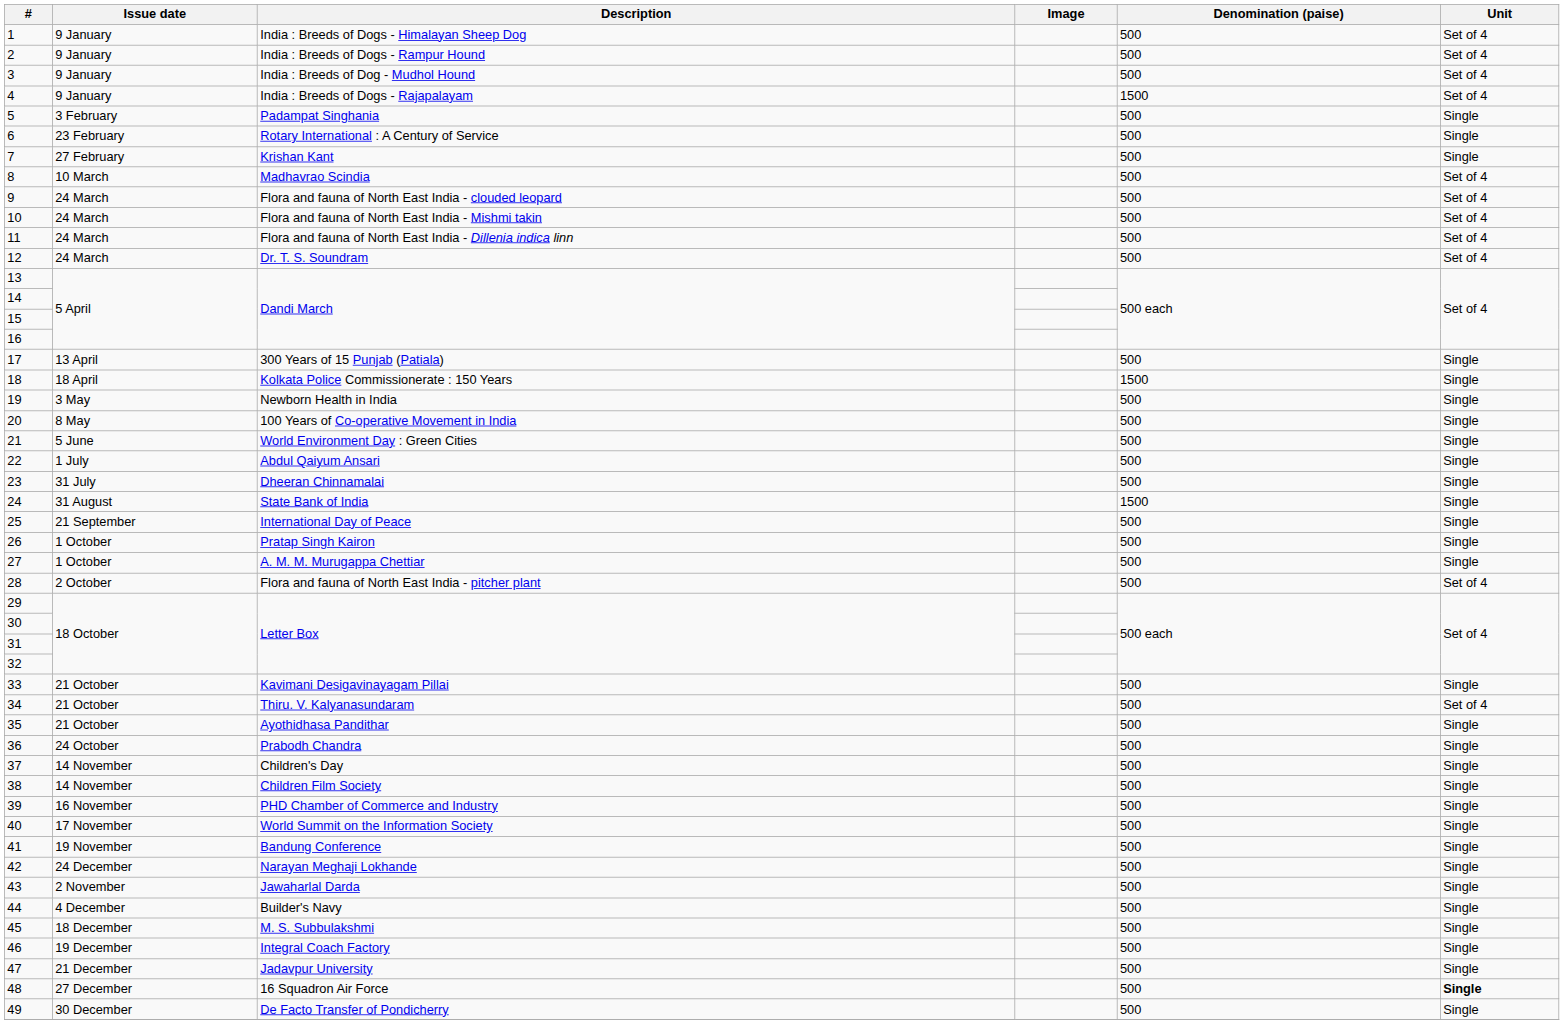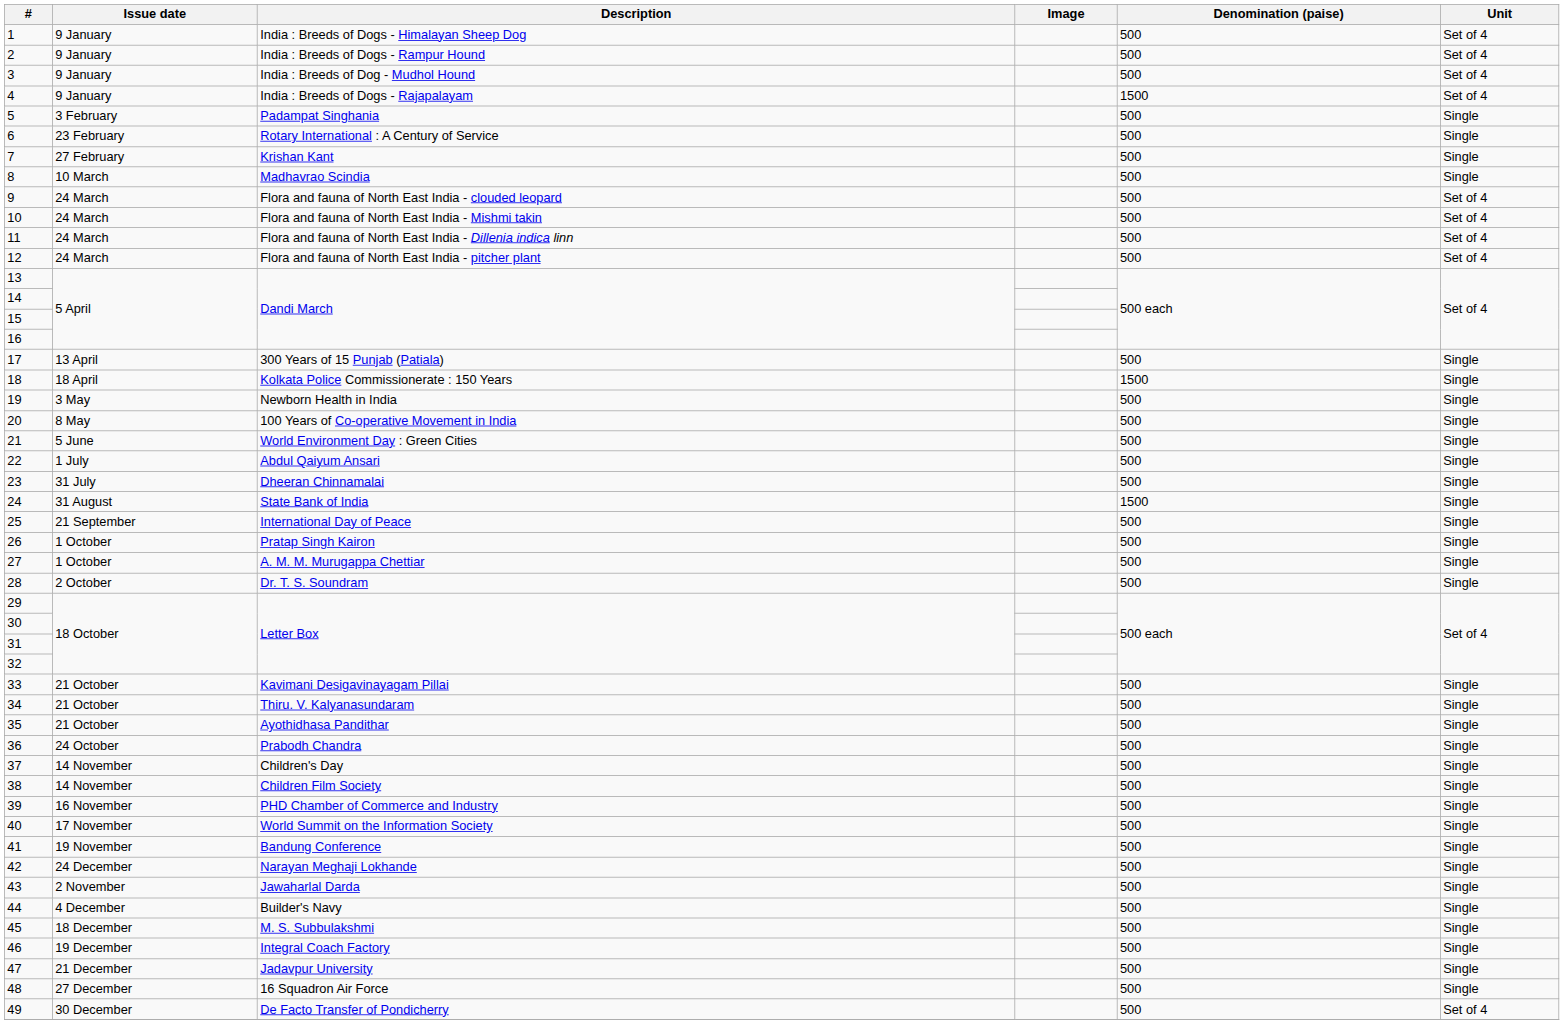 <table class="wikitable" style="text-align:justify" width="98%">
 <tr>
 <th>#</th>
 <th>Issue date</th>
 <th>Description</th>
 <th>Image</th>
 <th>Denomination (paise)</th>
 <th>Unit</th>
 </tr>
 <tr>
 <td>1</td>
 <td>9 January</td>
 <td>India : Breeds of Dogs - <a href='#'>Himalayan Sheep Dog</a></td>
 <td></td>
 <td>500</td>
 <td>Set of 4</td>
 </tr>
 <tr>
 <td>2</td>
 <td>9 January</td>
 <td>India : Breeds of Dogs  - <a href='#'>Rampur Hound</a></td>
 <td></td>
 <td>500</td>
 <td>Set of 4</td>
 </tr>
 <tr>
 <td>3</td>
 <td>9 January</td>
 <td>India : Breeds of Dog - <a href='#'>Mudhol Hound</a></td>
 <td></td>
 <td>500</td>
 <td>Set of 4</td>
 </tr>
 <tr>
 <td>4</td>
 <td>9 January</td>
 <td>India : Breeds of Dogs - <a href='#'>Rajapalayam</a></td>
 <td></td>
 <td>1500</td>
 <td>Set of 4</td>
 </tr>
 <tr>
 <td>5</td>
 <td>3 February</td>
 <td><a href='#'>Padampat Singhania</a></td>
 <td></td>
 <td>500</td>
 <td>Single</td>
 </tr>
 <tr>
 <td>6</td>
 <td>23 February</td>
 <td><a href='#'>Rotary International</a> : A Century of Service</td>
 <td></td>
 <td>500</td>
 <td>Single</td>
 </tr>
 <tr>
 <td>7</td>
 <td>27 February</td>
 <td><a href='#'>Krishan Kant</a></td>
 <td></td>
 <td>500</td>
 <td>Single</td>
 </tr>
 <tr>
 <td>8</td>
 <td>10 March</td>
 <td><a href='#'>Madhavrao Scindia</a></td>
 <td></td>
 <td>500</td>
-<td>Set of 4</td>
+<td>Single</td>
 </tr>
 <tr>
 <td>9</td>
 <td>24 March</td>
 <td>Flora and fauna of North East India - <a href='#'>clouded leopard</a></td>
 <td></td>
 <td>500</td>
 <td>Set of 4</td>
 </tr>
 <tr>
 <td>10</td>
 <td>24 March</td>
 <td>Flora and fauna of North East India - <a href='#'>Mishmi takin</a></td>
 <td></td>
 <td>500</td>
 <td>Set of 4</td>
 </tr>
 <tr>
 <td>11</td>
 <td>24 March</td>
 <td>Flora and fauna of North East India - <em><a href='#'>Dillenia indica</a> linn</em></td>
 <td></td>
 <td>500</td>
 <td>Set of 4</td>
 </tr>
 <tr>
 <td>12</td>
 <td>24 March</td>
-<td><a href='#'>Dr. T. S. Soundram</a></td>
+<td>Flora and fauna of North East India - <a href='#'>pitcher plant</a></td>
 <td></td>
 <td>500</td>
 <td>Set of 4</td>
 </tr>
 <tr>
 <td>13</td>
 <td rowspan="4">5 April</td>
 <td rowspan="4"><a href='#'>Dandi March</a></td>
 <td></td>
 <td rowspan="4">500 each</td>
 <td rowspan="4">Set of 4</td>
 </tr>
 <tr>
 <td>14</td>
 <td></td>
 </tr>
 <tr>
 <td>15</td>
 <td></td>
 </tr>
 <tr>
 <td>16</td>
 <td></td>
 </tr>
 <tr>
 <td>17</td>
 <td>13 April</td>
 <td>300 Years of 15 <a href='#'>Punjab</a> (<a href='#'>Patiala</a>)</td>
 <td></td>
 <td>500</td>
 <td>Single</td>
 </tr>
 <tr>
 <td>18</td>
 <td>18 April</td>
 <td><a href='#'>Kolkata Police</a> Commissionerate : 150 Years</td>
 <td></td>
 <td>1500</td>
 <td>Single</td>
 </tr>
 <tr>
 <td>19</td>
 <td>3 May</td>
 <td>Newborn Health in India</td>
 <td></td>
 <td>500</td>
 <td>Single</td>
 </tr>
 <tr>
 <td>20</td>
 <td>8 May</td>
 <td>100 Years of <a href='#'>Co-operative Movement in India</a></td>
 <td></td>
 <td>500</td>
 <td>Single</td>
 </tr>
 <tr>
 <td>21</td>
 <td>5 June</td>
 <td><a href='#'>World Environment Day</a> : Green Cities</td>
 <td></td>
 <td>500</td>
 <td>Single</td>
 </tr>
 <tr>
 <td>22</td>
 <td>1 July</td>
 <td><a href='#'>Abdul Qaiyum Ansari</a></td>
 <td></td>
 <td>500</td>
 <td>Single</td>
 </tr>
 <tr>
 <td>23</td>
 <td>31 July</td>
 <td><a href='#'>Dheeran Chinnamalai</a></td>
 <td></td>
 <td>500</td>
 <td>Single</td>
 </tr>
 <tr>
 <td>24</td>
 <td>31 August</td>
 <td><a href='#'>State Bank of India</a></td>
 <td></td>
 <td>1500</td>
 <td>Single</td>
 </tr>
 <tr>
 <td>25</td>
 <td>21 September</td>
 <td><a href='#'>International Day of Peace</a></td>
 <td></td>
 <td>500</td>
 <td>Single</td>
 </tr>
 <tr>
 <td>26</td>
 <td>1 October</td>
 <td><a href='#'>Pratap Singh Kairon</a></td>
 <td></td>
 <td>500</td>
 <td>Single</td>
 </tr>
 <tr>
 <td>27</td>
 <td>1 October</td>
 <td><a href='#'>A. M. M. Murugappa Chettiar</a></td>
 <td></td>
 <td>500</td>
 <td>Single</td>
 </tr>
 <tr>
 <td>28</td>
 <td>2 October</td>
-<td>Flora and fauna of North East India - <a href='#'>pitcher plant</a></td>
+<td><a href='#'>Dr. T. S. Soundram</a></td>
 <td></td>
 <td>500</td>
-<td>Set of 4</td>
+<td>Single</td>
 </tr>
 <tr>
 <td>29</td>
 <td rowspan="4">18 October</td>
 <td rowspan="4"><a href='#'>Letter Box</a></td>
 <td></td>
 <td rowspan="4">500 each</td>
 <td rowspan="4">Set of 4</td>
 </tr>
 <tr>
 <td>30</td>
 <td></td>
 </tr>
 <tr>
 <td>31</td>
 <td></td>
 </tr>
 <tr>
 <td>32</td>
 <td></td>
 </tr>
 <tr>
 <td>33</td>
 <td>21 October</td>
 <td><a href='#'>Kavimani Desigavinayagam Pillai</a></td>
 <td></td>
 <td>500</td>
 <td>Single</td>
 </tr>
 <tr>
 <td>34</td>
 <td>21 October</td>
 <td><a href='#'>Thiru. V. Kalyanasundaram</a></td>
 <td></td>
 <td>500</td>
-<td>Set of 4</td>
+<td>Single</td>
 </tr>
 <tr>
 <td>35</td>
 <td>21 October</td>
 <td><a href='#'>Ayothidhasa Pandithar</a></td>
 <td></td>
 <td>500</td>
 <td>Single</td>
 </tr>
 <tr>
 <td>36</td>
 <td>24 October</td>
 <td><a href='#'>Prabodh Chandra</a></td>
 <td></td>
 <td>500</td>
 <td>Single</td>
 </tr>
 <tr>
 <td>37</td>
 <td>14 November</td>
 <td>Children's Day</td>
 <td></td>
 <td>500</td>
 <td>Single</td>
 </tr>
 <tr>
 <td>38</td>
 <td>14 November</td>
 <td><a href='#'>Children Film Society</a></td>
 <td></td>
 <td>500</td>
 <td>Single</td>
 </tr>
 <tr>
 <td>39</td>
 <td>16 November</td>
 <td><a href='#'>PHD Chamber of Commerce and Industry</a></td>
 <td></td>
 <td>500</td>
 <td>Single</td>
 </tr>
 <tr>
 <td>40</td>
 <td>17 November</td>
 <td><a href='#'>World Summit on the Information Society</a></td>
 <td></td>
 <td>500</td>
 <td>Single</td>
 </tr>
 <tr>
 <td>41</td>
 <td>19 November</td>
 <td><a href='#'>Bandung Conference</a></td>
 <td></td>
 <td>500</td>
 <td>Single</td>
 </tr>
 <tr>
 <td>42</td>
 <td>24 December</td>
 <td><a href='#'>Narayan Meghaji Lokhande</a></td>
 <td></td>
 <td>500</td>
 <td>Single</td>
 </tr>
 <tr>
 <td>43</td>
 <td>2 November</td>
 <td><a href='#'>Jawaharlal Darda</a></td>
 <td></td>
 <td>500</td>
 <td>Single</td>
 </tr>
 <tr>
 <td>44</td>
 <td>4 December</td>
 <td>Builder's Navy</td>
 <td></td>
 <td>500</td>
 <td>Single</td>
 </tr>
 <tr>
 <td>45</td>
 <td>18 December</td>
 <td><a href='#'>M. S. Subbulakshmi</a></td>
 <td></td>
 <td>500</td>
 <td>Single</td>
 </tr>
 <tr>
 <td>46</td>
 <td>19 December</td>
 <td><a href='#'>Integral Coach Factory</a></td>
 <td></td>
 <td>500</td>
 <td>Single</td>
 </tr>
 <tr>
 <td>47</td>
 <td>21 December</td>
 <td><a href='#'>Jadavpur University</a></td>
 <td></td>
 <td>500</td>
 <td>Single</td>
 </tr>
 <tr>
 <td>48</td>
 <td>27 December</td>
 <td>16 Squadron Air Force</td>
 <td></td>
 <td>500</td>
-<td><strong>Single</strong></td>
+<td>Single</td>
 </tr>
 <tr>
 <td>49</td>
 <td>30 December</td>
 <td><a href='#'>De Facto Transfer of Pondicherry</a></td>
 <td></td>
 <td>500</td>
-<td>Single</td>
+<td>Set of 4</td>
 </tr>
 <tr>
 </tr>
 </table>
